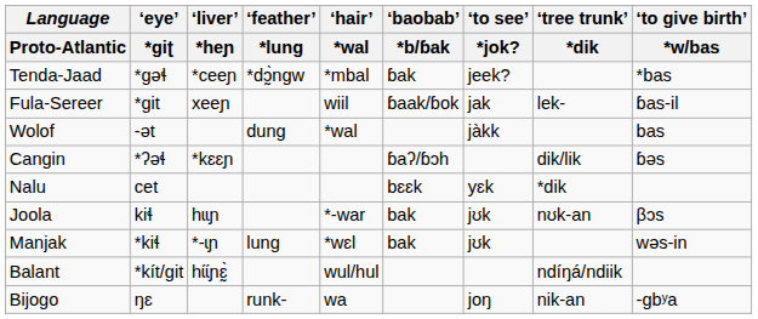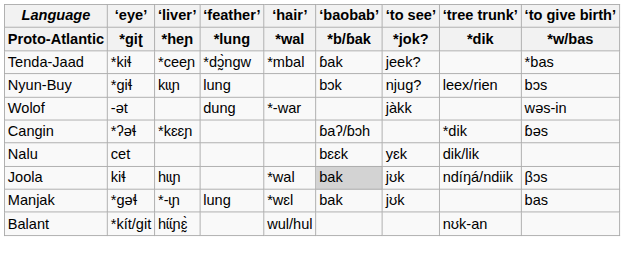 <table class="wikitable">
 <tr>
 <th><em>Language</em></th>
 <th>‘eye’</th>
 <th>‘liver’</th>
 <th>‘feather’</th>
 <th>‘hair’</th>
 <th>‘baobab’</th>
 <th>‘to see’</th>
 <th>‘tree trunk’</th>
 <th>‘to give birth’</th>
 </tr>
 <tr>
 <th>Proto-Atlantic</th>
 <th>*giʈ</th>
 <th>*heɲ</th>
 <th>*lung</th>
 <th>*wal</th>
 <th>*b/ɓak</th>
 <th>*jok?</th>
 <th>*dik</th>
 <th>*w/bas</th>
 </tr>
 <tr>
 <td>Tenda-Jaad</td>
-<td>*gəɬ</td>
+<td>*kiɬ</td>
 <td>*ceeɲ</td>
 <td>*dɔ̰̀ngw</td>
 <td>*mbal</td>
 <td>ɓak</td>
 <td>jeek?</td>
 <td></td>
 <td>*bas</td>
 </tr>
 <tr>
-<td>Fula-Sereer</td>
-<td>*git</td>
-<td>xeeɲ</td>
+<td>Nyun-Buy</td>
+<td>*giɬ</td>
+<td>kɩɩɲ</td>
+<td>lung</td>
 <td></td>
-<td>wiil</td>
-<td>ɓaak/ɓok</td>
-<td>jak</td>
-<td>lek-</td>
-<td>ɓas-il</td>
+<td>bɔk</td>
+<td>njug?</td>
+<td>leex/rien</td>
+<td>bɔs</td>
 </tr>
 <tr>
 <td>Wolof</td>
 <td>-ət</td>
 <td></td>
 <td>dung</td>
-<td>*wal</td>
+<td>*-war</td>
 <td></td>
 <td>jàkk</td>
 <td></td>
-<td>bas</td>
+<td>wəs-in</td>
 </tr>
 <tr>
 <td>Cangin</td>
 <td>*ʔəɬ</td>
 <td>*kɛɛɲ</td>
 <td></td>
 <td></td>
 <td>ɓaʔ/ɓɔh</td>
 <td></td>
-<td>dik/lik</td>
+<td>*dik</td>
 <td>ɓəs</td>
 </tr>
 <tr>
 <td>Nalu</td>
 <td>cet</td>
 <td></td>
 <td></td>
 <td></td>
 <td>bɛɛk</td>
 <td>yɛk</td>
-<td>*dik</td>
+<td>dik/lik</td>
 <td></td>
 </tr>
 <tr>
 <td>Joola</td>
 <td>kiɬ</td>
 <td>hɩɩɲ</td>
 <td></td>
-<td>*-war</td>
-<td>bak</td>
+<td>*wal</td>
+<td style="background: lightgrey;">bak</td>
 <td>jʊk</td>
-<td>nʊk-an</td>
+<td>ndíŋá/ndiik</td>
 <td>βɔs</td>
 </tr>
 <tr>
 <td>Manjak</td>
-<td>*kiɬ</td>
+<td>*gəɬ</td>
 <td>*-ɩɲ</td>
 <td>lung</td>
 <td>*wɛl</td>
 <td>bak</td>
 <td>jʊk</td>
 <td></td>
-<td>wəs-in</td>
+<td>bas</td>
 </tr>
 <tr>
 <td>Balant</td>
 <td>*kít/git</td>
 <td>hɩ́ɩ́ɲɛ̰̀</td>
 <td></td>
 <td>wul/hul</td>
 <td></td>
 <td></td>
-<td>ndíŋá/ndiik</td>
+<td>nʊk-an</td>
 <td></td>
 </tr>
-<tr>
-<td>Bijogo</td>
-<td>ŋɛ</td>
-<td></td>
-<td>runk-</td>
-<td>wa</td>
-<td></td>
-<td>joŋ</td>
-<td>nik-an</td>
-<td>-gbʸa</td>
-</tr>
 </table>
